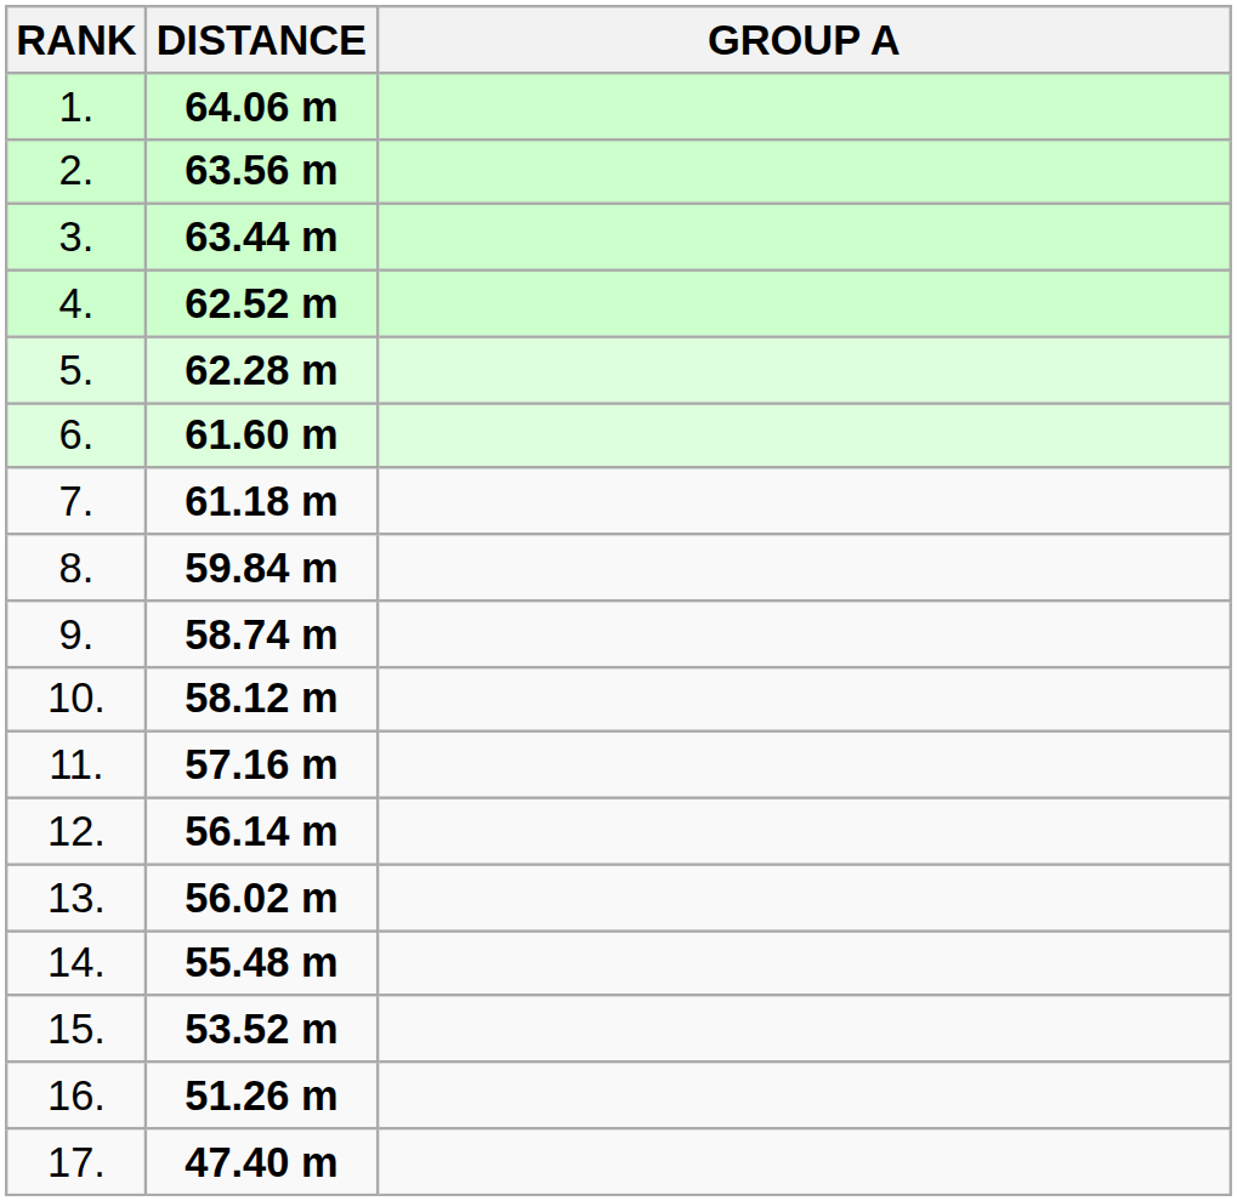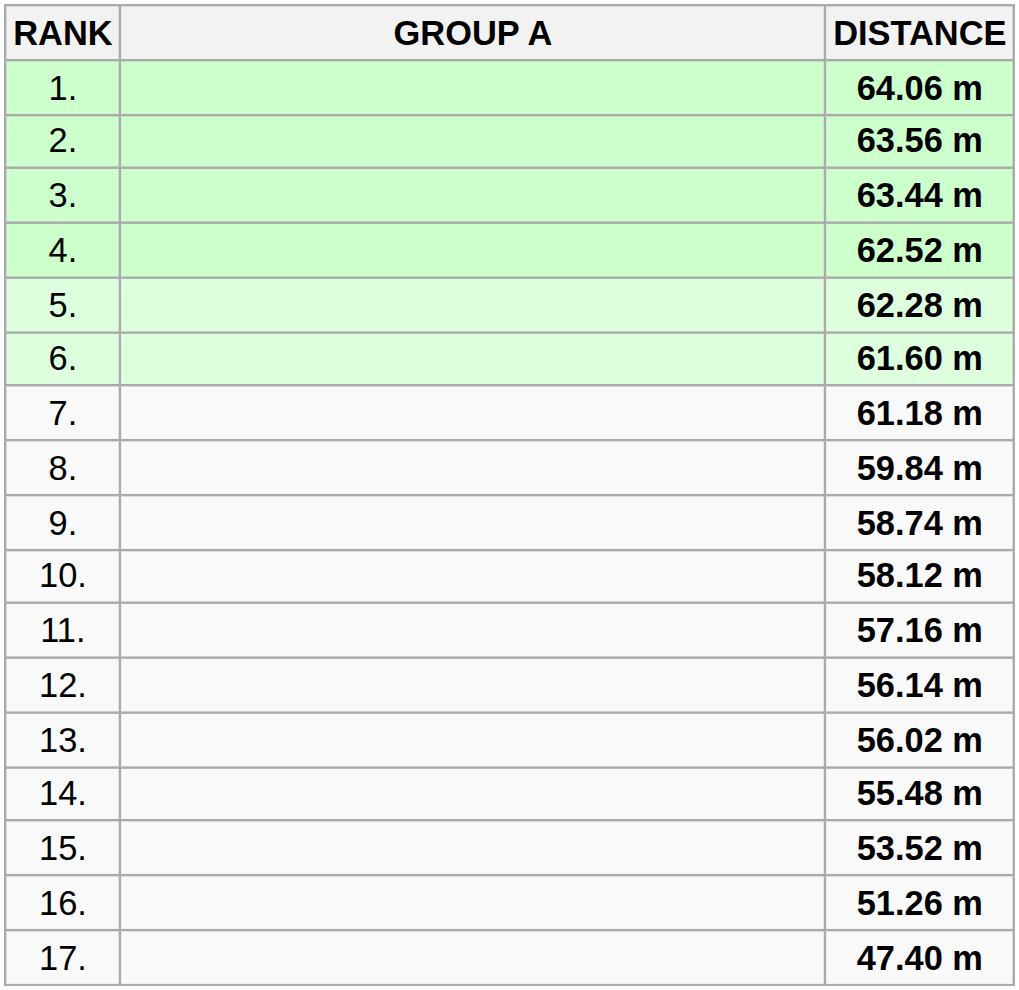 <table class="wikitable" style="border-collapse: collapse; font-size: 90%;">
 <tr>
 <th>RANK</th>
+<th align="center" style="width: 20em">GROUP A</th>
 <th>DISTANCE</th>
-<th align="center" style="width: 20em">GROUP A</th>
 </tr>
 <tr bgcolor="#ccffcc">
 <td align="center">1.</td>
+<td></td>
 <td align="center"><strong>64.06 m</strong></td>
-<td></td>
 </tr>
 <tr bgcolor="#ccffcc">
 <td align="center">2.</td>
+<td></td>
 <td align="center"><strong>63.56 m </strong></td>
-<td></td>
 </tr>
 <tr bgcolor="#ccffcc">
 <td align="center">3.</td>
+<td></td>
 <td align="center"><strong>63.44 m </strong></td>
-<td></td>
 </tr>
 <tr bgcolor="#ccffcc">
 <td align="center">4.</td>
+<td></td>
 <td align="center"><strong>62.52 m </strong></td>
-<td></td>
 </tr>
 <tr bgcolor="#ddffdd">
 <td align="center">5.</td>
+<td></td>
 <td align="center"><strong>62.28 m </strong></td>
-<td></td>
 </tr>
 <tr bgcolor="#ddffdd">
 <td align="center">6.</td>
+<td></td>
 <td align="center"><strong>61.60 m </strong></td>
-<td></td>
 </tr>
 <tr>
 <td align="center">7.</td>
+<td></td>
 <td align="center"><strong>61.18 m </strong></td>
-<td></td>
 </tr>
 <tr>
 <td align="center">8.</td>
+<td></td>
 <td align="center"><strong>59.84 m </strong></td>
-<td></td>
 </tr>
 <tr>
 <td align="center">9.</td>
+<td></td>
 <td align="center"><strong>58.74 m </strong></td>
-<td></td>
 </tr>
 <tr>
 <td align="center">10.</td>
+<td></td>
 <td align="center"><strong>58.12 m </strong></td>
-<td></td>
 </tr>
 <tr>
 <td align="center">11.</td>
+<td></td>
 <td align="center"><strong>57.16 m </strong></td>
-<td></td>
 </tr>
 <tr>
 <td align="center">12.</td>
+<td></td>
 <td align="center"><strong>56.14 m </strong></td>
-<td></td>
 </tr>
 <tr>
 <td align="center">13.</td>
+<td></td>
 <td align="center"><strong>56.02 m </strong></td>
-<td></td>
 </tr>
 <tr>
 <td align="center">14.</td>
+<td></td>
 <td align="center"><strong>55.48 m </strong></td>
-<td></td>
 </tr>
 <tr>
 <td align="center">15.</td>
+<td></td>
 <td align="center"><strong>53.52 m </strong></td>
-<td></td>
 </tr>
 <tr>
 <td align="center">16.</td>
+<td></td>
 <td align="center"><strong>51.26 m </strong></td>
-<td></td>
 </tr>
 <tr>
 <td align="center">17.</td>
+<td></td>
 <td align="center"><strong>47.40 m </strong></td>
-<td></td>
 </tr>
 </table>
